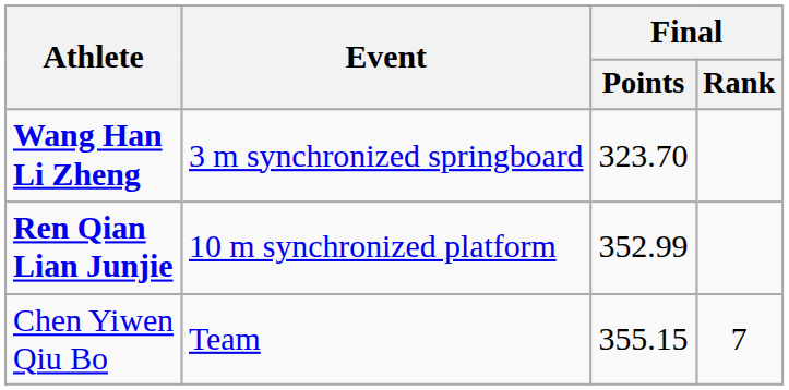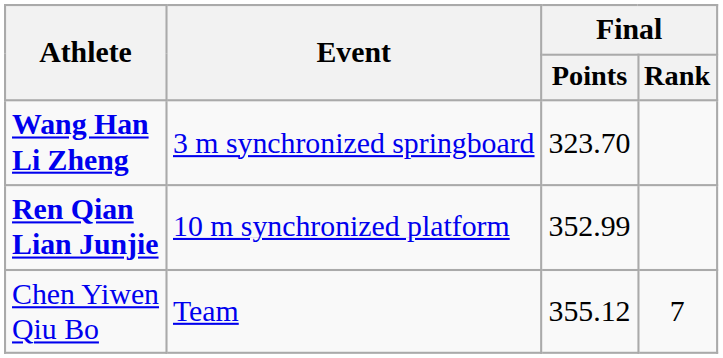 <table class="wikitable" style="font-size:90%;">
 <tr>
 <th rowspan=2>Athlete</th>
 <th rowspan=2>Event</th>
 <th colspan=2>Final</th>
 </tr>
 <tr style="font-size:95%">
 <th>Points</th>
 <th>Rank</th>
 </tr>
 <tr align=center>
 <td align=left><strong><a href='#'>Wang Han</a><br><a href='#'>Li Zheng</a></strong></td>
 <td align=left><a href='#'>3 m synchronized springboard</a></td>
 <td>323.70</td>
 <td></td>
 </tr>
 <tr align=center>
 <td align=left><strong><a href='#'>Ren Qian</a><br><a href='#'>Lian Junjie</a></strong></td>
 <td align=left><a href='#'>10 m synchronized platform</a></td>
 <td>352.99</td>
 <td></td>
 </tr>
 <tr align=center>
 <td align=left><a href='#'>Chen Yiwen</a><br><a href='#'>Qiu Bo</a></td>
 <td align=left><a href='#'>Team</a></td>
-<td>355.15</td>
+<td>355.12</td>
 <td>7</td>
 </tr>
 </table>
